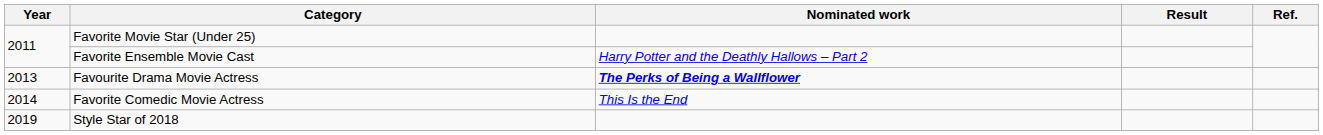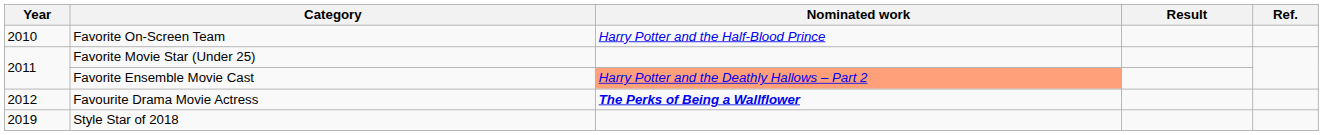 <table class="wikitable sortable" width="100%">
 <tr>
 <th width="5%">Year</th>
 <th width="40%">Category</th>
 <th width="40%">Nominated work</th>
 <th width="10%">Result</th>
 <th width="15%">Ref.</th>
+</tr>
+<tr>
+<td>2010</td>
+<td>Favorite On-Screen Team</td>
+<td><em><a href='#'>Harry Potter and the Half-Blood Prince</a></em></td>
+<td></td>
+<td></td>
 </tr>
 <tr>
 <td rowspan="2">2011</td>
 <td>Favorite Movie Star (Under 25)</td>
 <td></td>
 <td></td>
 <td rowspan="2"></td>
 </tr>
 <tr>
 <td>Favorite Ensemble Movie Cast</td>
-<td><em><a href='#'>Harry Potter and the Deathly Hallows – Part 2</a></em></td>
+<td style="background: lightsalmon;"><em><a href='#'>Harry Potter and the Deathly Hallows – Part 2</a></em></td>
 <td></td>
 </tr>
 <tr>
-<td>2013</td>
+<td>2012</td>
 <td>Favourite Drama Movie Actress</td>
 <td><strong><em><a href='#'>The Perks of Being a Wallflower</a></em></strong></td>
-<td></td>
-<td></td>
-</tr>
-<tr>
-<td>2014</td>
-<td>Favorite Comedic Movie Actress</td>
-<td><em><a href='#'>This Is the End</a></em></td>
 <td></td>
 <td></td>
 </tr>
 <tr>
 <td>2019</td>
 <td>Style Star of 2018</td>
 <td></td>
 <td></td>
 <td></td>
 </tr>
 </table>
